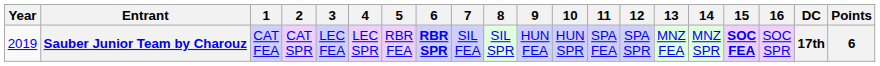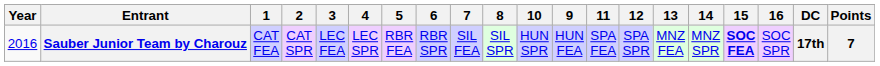 <table class="wikitable" style="text-align:center; font-size:85%">
 <tr>
 <th>Year</th>
 <th>Entrant</th>
 <th>1</th>
 <th>2</th>
 <th>3</th>
 <th>4</th>
 <th>5</th>
 <th>6</th>
 <th>7</th>
 <th>8</th>
+<th>10</th>
 <th>9</th>
-<th>10</th>
 <th>11</th>
 <th>12</th>
 <th>13</th>
 <th>14</th>
 <th>15</th>
 <th>16</th>
 <th>DC</th>
 <th>Points</th>
 </tr>
 <tr>
-<td><a href='#'>2019</a></td>
+<td><a href='#'>2016</a></td>
 <th nowrap><a href='#'>Sauber Junior Team by Charouz</a></th>
 <td style="background:#CFCFFF;"><a href='#'>CAT<br>FEA</a><br></td>
 <td style="background:#EFCFFF;"><a href='#'>CAT<br>SPR</a><br></td>
 <td style="background:#CFCFFF;"><a href='#'>LEC<br>FEA</a><br></td>
 <td style="background:#EFCFFF;"><a href='#'>LEC<br>SPR</a><br></td>
 <td style="background:#EFCFFF;"><a href='#'>RBR<br>FEA</a><br></td>
-<td style="background:#CFCFFF;"><strong><a href='#'>RBR<br>SPR</a><br></strong></td>
+<td style="background:#CFCFFF;"><a href='#'>RBR<br>SPR</a><br></td>
 <td style="background:#CFCFFF;"><a href='#'>SIL<br>FEA</a><br></td>
 <td style="background:#DFFFDF;"><a href='#'>SIL<br>SPR</a><br></td>
+<td style="background:#CFCFFF;"><a href='#'>HUN<br>SPR</a><br></td>
 <td style="background:#CFCFFF;"><a href='#'>HUN<br>FEA</a><br></td>
-<td style="background:#CFCFFF;"><a href='#'>HUN<br>SPR</a><br></td>
 <td style="background:#CFCFFF;"><a href='#'>SPA<br>FEA</a><br></td>
 <td style="background:#CFCFFF;"><a href='#'>SPA<br>SPR</a><br></td>
 <td style="background:#DFFFDF;"><a href='#'>MNZ<br>FEA</a><br></td>
 <td style="background:#DFFFDF;"><a href='#'>MNZ<br>SPR</a><br></td>
 <td style="background:#EFCFFF;"><strong><a href='#'>SOC<br>FEA</a><br></strong></td>
 <td style="background:#EFCFFF;"><a href='#'>SOC<br>SPR</a><br></td>
 <th>17th</th>
-<th>6</th>
+<th>7</th>
 </tr>
 </table>
